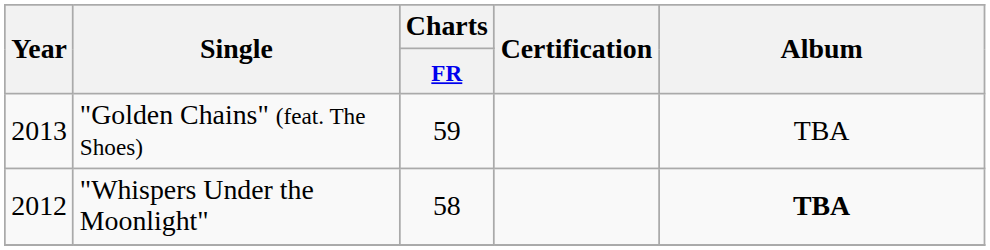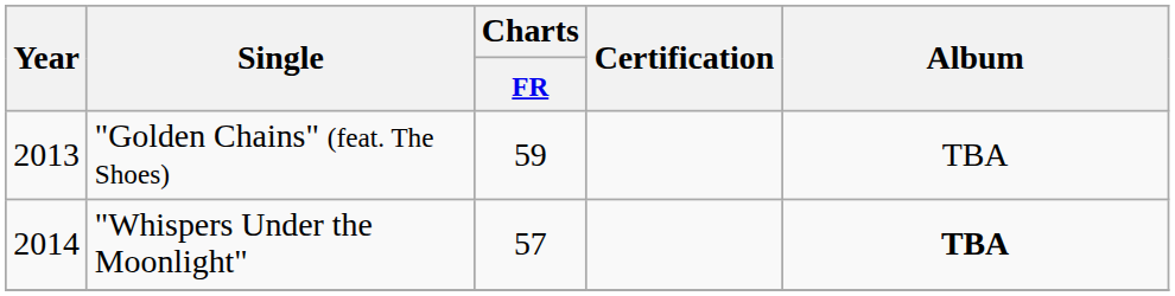 <table class="wikitable">
 <tr>
 <th align="center" rowspan="2">Year</th>
 <th align="center" rowspan="2" width="180">Single</th>
 <th align="center" colspan="1">Charts</th>
 <th align="center" rowspan="2" width="70">Certification</th>
 <th align="center" rowspan="2" width="180">Album</th>
 </tr>
 <tr>
 <th width="20"><small><a href='#'>FR</a></small><br></th>
 </tr>
 <tr>
 <td align="center" rowspan="1">2013</td>
 <td>"Golden Chains" <small>(feat. The Shoes)</small></td>
 <td align="center">59</td>
 <td align="center"></td>
 <td align="center" rowspan="1">TBA</td>
 </tr>
 <tr>
-<td align="center" rowspan="1">2012</td>
+<td align="center" rowspan="1">2014</td>
 <td>"Whispers Under the Moonlight"</td>
-<td align="center">58</td>
+<td align="center">57</td>
 <td align="center"></td>
 <td align="center" rowspan="1"><strong>TBA</strong></td>
 </tr>
 <tr>
 </tr>
 </table>
